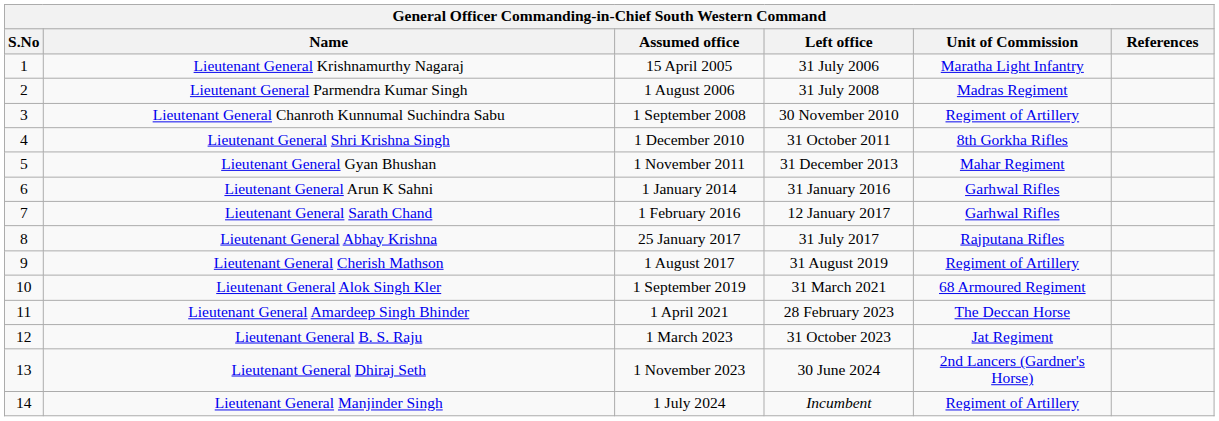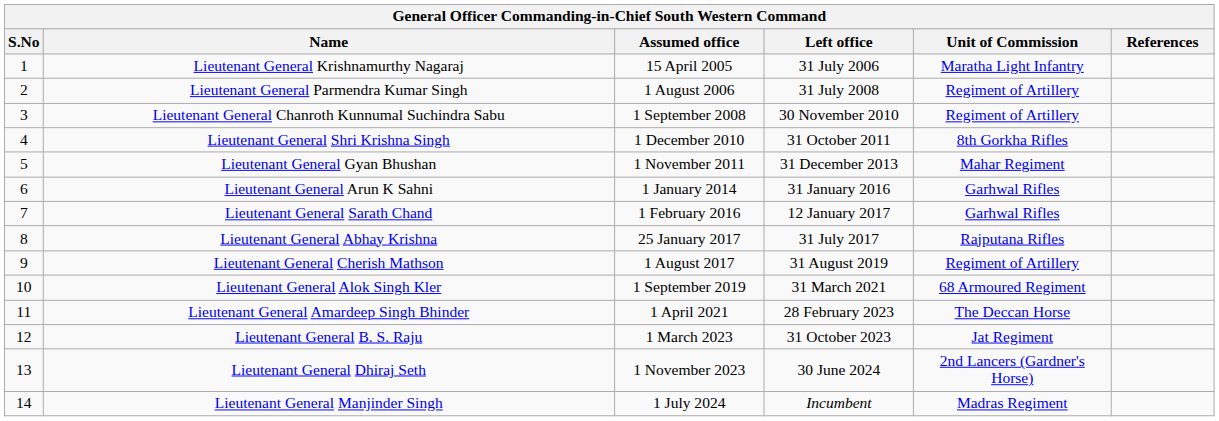 <table class="wikitable sortable" style="text-align:center">
 <tr>
 <th colspan="6">General Officer Commanding-in-Chief South Western Command</th>
 </tr>
 <tr style="background:#cccccc">
 <th scope="col" style="width: 20px;">S.No</th>
 <th scope="col" style="width: 600px;">Name</th>
 <th scope="col" style="width: 150px;">Assumed office</th>
 <th scope="col" style="width: 150px;">Left office</th>
 <th scope="col" style="width: 200px;">Unit of Commission</th>
 <th scope="col" style="width: 100px;">References</th>
 </tr>
 <tr>
 <td>1</td>
 <td><a href='#'>Lieutenant General</a> Krishnamurthy Nagaraj </td>
 <td>15 April 2005</td>
 <td>31 July 2006</td>
 <td><a href='#'>Maratha Light Infantry</a></td>
 <td></td>
 </tr>
 <tr>
 <td>2</td>
 <td><a href='#'>Lieutenant General</a> Parmendra Kumar Singh </td>
 <td>1 August 2006</td>
 <td>31 July 2008</td>
-<td><a href='#'>Madras Regiment</a></td>
+<td><a href='#'>Regiment of Artillery</a></td>
 <td></td>
 </tr>
 <tr>
 <td>3</td>
 <td><a href='#'>Lieutenant General</a> Chanroth Kunnumal Suchindra Sabu </td>
 <td>1 September 2008</td>
 <td>30 November 2010</td>
 <td><a href='#'>Regiment of Artillery</a></td>
 <td></td>
 </tr>
 <tr>
 <td>4</td>
 <td><a href='#'>Lieutenant General</a> <a href='#'>Shri Krishna Singh</a> </td>
 <td>1 December 2010</td>
 <td>31 October 2011</td>
 <td><a href='#'>8th Gorkha Rifles</a></td>
 <td></td>
 </tr>
 <tr>
 <td>5</td>
 <td><a href='#'>Lieutenant General</a> Gyan Bhushan </td>
 <td>1 November 2011</td>
 <td>31 December 2013</td>
 <td><a href='#'>Mahar Regiment</a></td>
 <td></td>
 </tr>
 <tr>
 <td>6</td>
 <td><a href='#'>Lieutenant General</a> Arun K Sahni </td>
 <td>1 January 2014</td>
 <td>31 January 2016</td>
 <td><a href='#'>Garhwal Rifles</a></td>
 <td></td>
 </tr>
 <tr>
 <td>7</td>
 <td><a href='#'>Lieutenant General</a> <a href='#'>Sarath Chand</a> </td>
 <td>1 February 2016</td>
 <td>12 January 2017</td>
 <td><a href='#'>Garhwal Rifles</a></td>
 <td></td>
 </tr>
 <tr>
 <td>8</td>
 <td><a href='#'>Lieutenant General</a> <a href='#'>Abhay Krishna</a> </td>
 <td>25 January 2017</td>
 <td>31 July 2017</td>
 <td><a href='#'>Rajputana Rifles</a></td>
 <td></td>
 </tr>
 <tr>
 <td>9</td>
 <td><a href='#'>Lieutenant General</a> <a href='#'>Cherish Mathson</a> </td>
 <td>1 August 2017</td>
 <td>31 August 2019</td>
 <td><a href='#'>Regiment of Artillery</a></td>
 <td></td>
 </tr>
 <tr>
 <td>10</td>
 <td><a href='#'>Lieutenant General</a> <a href='#'>Alok Singh Kler</a> </td>
 <td>1 September 2019</td>
 <td>31 March 2021</td>
 <td><a href='#'>68 Armoured Regiment</a></td>
 <td></td>
 </tr>
 <tr>
 <td>11</td>
 <td><a href='#'>Lieutenant General</a> <a href='#'>Amardeep Singh Bhinder</a> </td>
 <td>1 April 2021</td>
 <td>28 February 2023</td>
 <td><a href='#'>The Deccan Horse</a></td>
 <td></td>
 </tr>
 <tr>
 <td>12</td>
 <td><a href='#'>Lieutenant General</a> <a href='#'>B. S. Raju</a> </td>
 <td>1 March 2023</td>
 <td>31 October 2023</td>
 <td><a href='#'>Jat Regiment</a></td>
 <td></td>
 </tr>
 <tr>
 <td>13</td>
 <td><a href='#'>Lieutenant General</a> <a href='#'>Dhiraj Seth</a> <strong></strong></td>
 <td>1 November 2023</td>
 <td>30 June 2024</td>
 <td><a href='#'>2nd Lancers (Gardner's Horse)</a></td>
 <td></td>
 </tr>
 <tr>
 <td>14</td>
 <td><a href='#'>Lieutenant General</a> <a href='#'>Manjinder Singh</a> </td>
 <td>1 July 2024</td>
 <td><em>Incumbent</em></td>
-<td><a href='#'>Regiment of Artillery</a></td>
+<td><a href='#'>Madras Regiment</a></td>
 <td></td>
 </tr>
 </table>
